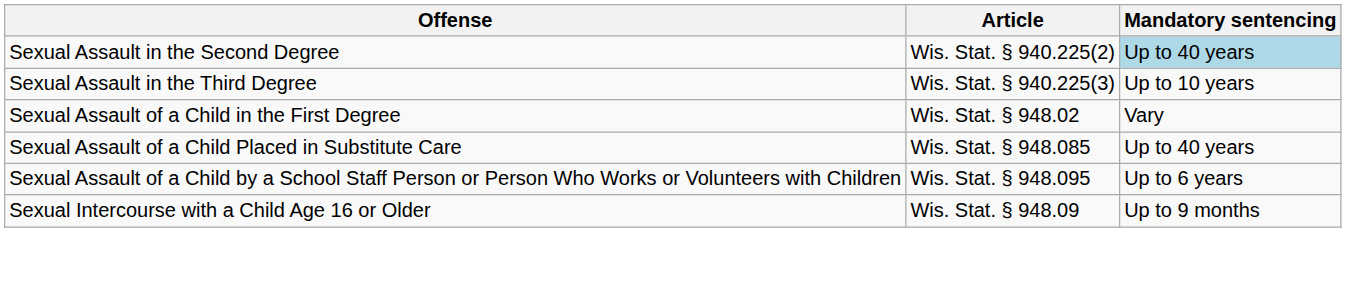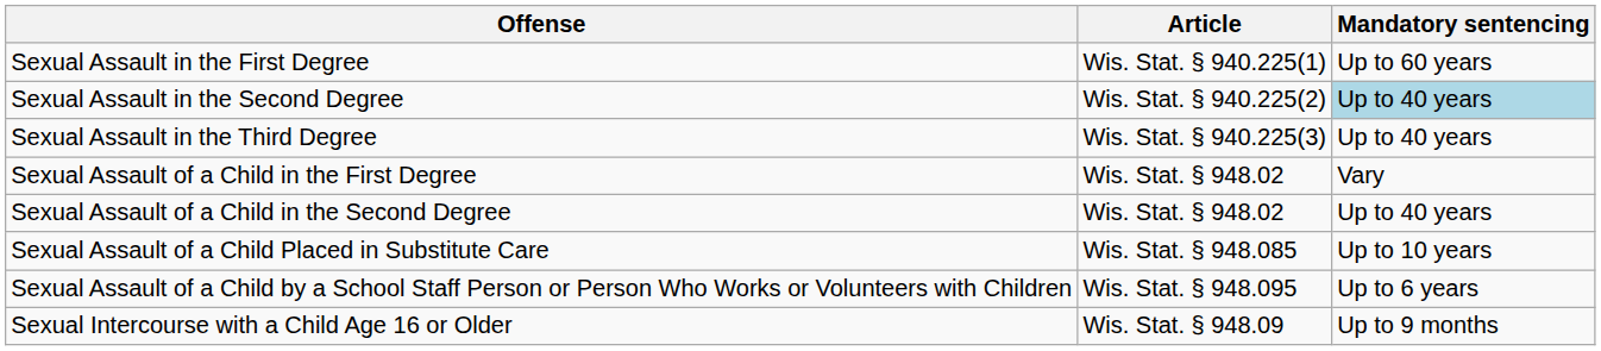 <table class="wikitable">
 <tr>
 <th>Offense</th>
 <th>Article</th>
 <th>Mandatory sentencing</th>
+</tr>
+<tr>
+<td>Sexual Assault in the First Degree</td>
+<td>Wis. Stat. § 940.225(1)</td>
+<td>Up to 60 years</td>
 </tr>
 <tr>
 <td>Sexual Assault in the Second Degree</td>
 <td>Wis. Stat. § 940.225(2)</td>
 <td style="background: lightblue;">Up to 40 years</td>
 </tr>
 <tr>
 <td>Sexual Assault in the Third Degree</td>
 <td>Wis. Stat. § 940.225(3)</td>
-<td>Up to 10 years</td>
+<td>Up to 40 years</td>
 </tr>
 <tr>
 <td>Sexual Assault of a Child in the First Degree</td>
 <td>Wis. Stat. § 948.02</td>
 <td>Vary</td>
 </tr>
 <tr>
+<td>Sexual Assault of a Child in the Second Degree</td>
+<td>Wis. Stat. § 948.02</td>
+<td>Up to 40 years</td>
+</tr>
+<tr>
 <td>Sexual Assault of a Child Placed in Substitute Care</td>
 <td>Wis. Stat. § 948.085</td>
-<td>Up to 40 years</td>
+<td>Up to 10 years</td>
 </tr>
 <tr>
 <td>Sexual Assault of a Child by a School Staff Person or Person Who Works or Volunteers with Children</td>
 <td>Wis. Stat. § 948.095</td>
 <td>Up to 6 years</td>
 </tr>
 <tr>
 <td>Sexual Intercourse with a Child Age 16 or Older</td>
 <td>Wis. Stat. § 948.09</td>
 <td>Up to 9 months</td>
 </tr>
 </table>
